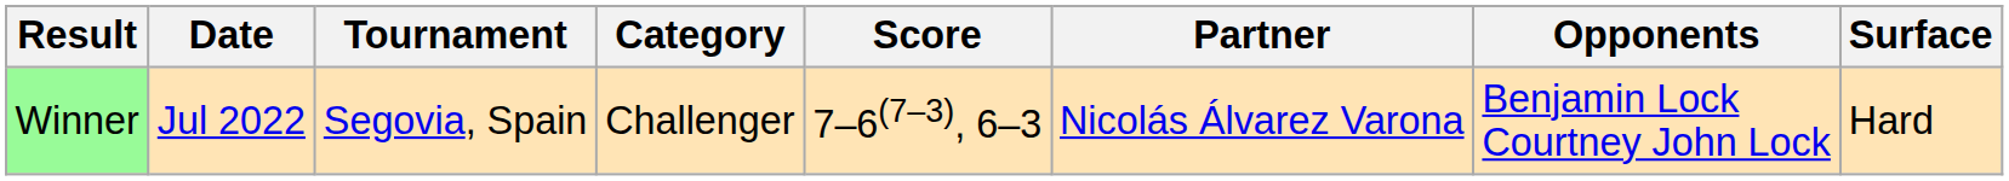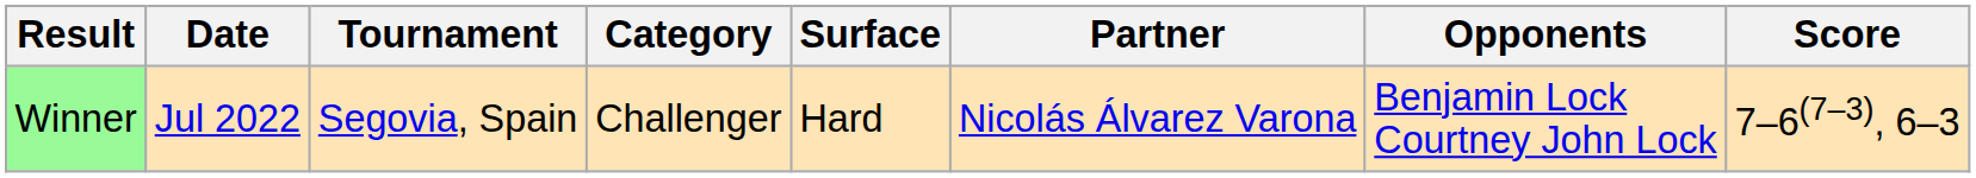 <table class=wikitable>
 <tr>
 <th>Result</th>
 <th>Date</th>
 <th>Tournament</th>
 <th>Category</th>
-<th>Score</th>
+<th>Surface</th>
 <th>Partner</th>
 <th>Opponents</th>
-<th>Surface</th>
+<th>Score</th>
 </tr>
 <tr bgcolor=moccasin>
 <td style="background:#98FB98">Winner</td>
 <td><a href='#'>Jul 2022</a></td>
 <td><a href='#'>Segovia</a>, Spain</td>
 <td>Challenger</td>
-<td>7–6<sup>(7–3)</sup>, 6–3</td>
+<td>Hard</td>
 <td> <a href='#'>Nicolás Álvarez Varona</a></td>
 <td> <a href='#'>Benjamin Lock</a><br> <a href='#'>Courtney John Lock</a></td>
-<td>Hard</td>
+<td>7–6<sup>(7–3)</sup>, 6–3</td>
 </tr>
 </table>
